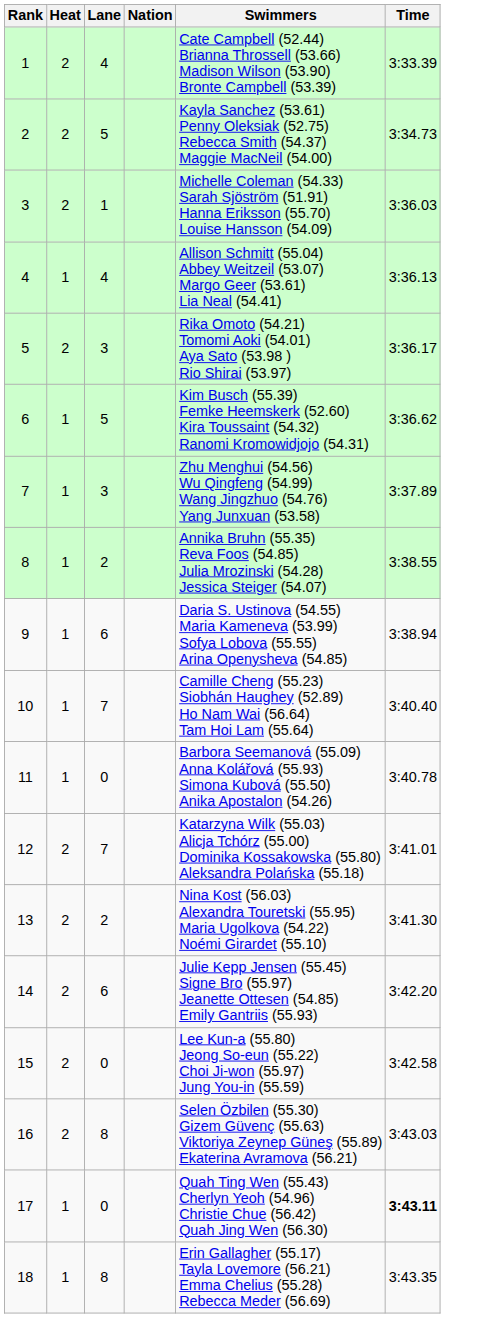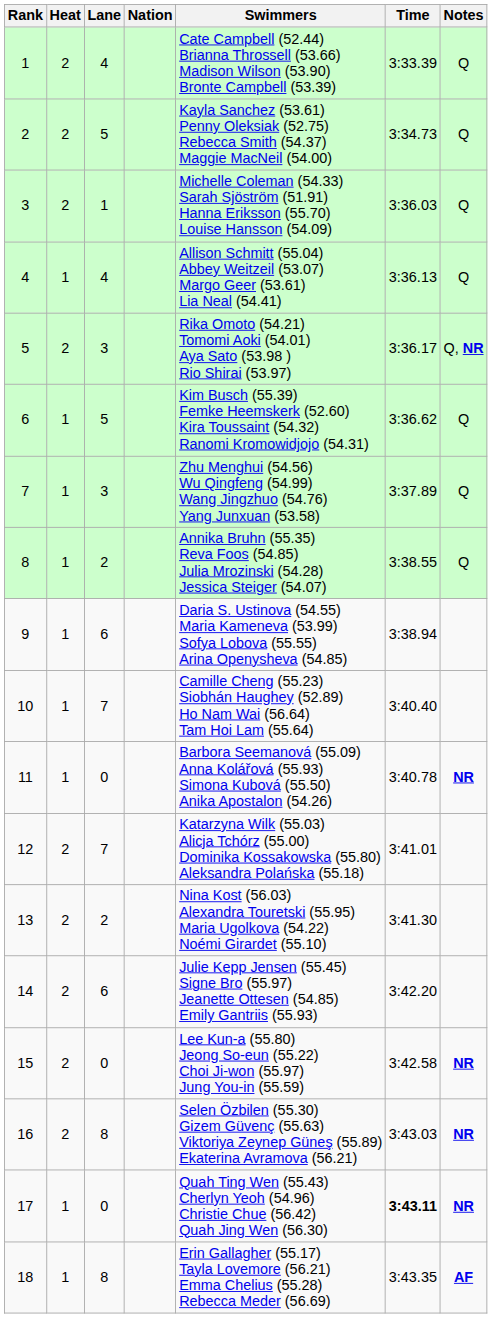 <table class="wikitable sortable" style="text-align:center">
 <tr>
 <th>Rank</th>
 <th>Heat</th>
 <th>Lane</th>
 <th>Nation</th>
 <th>Swimmers</th>
 <th>Time</th>
+<th>Notes</th>
 </tr>
 <tr bgcolor=ccffcc>
 <td>1</td>
 <td>2</td>
 <td>4</td>
 <td align=left></td>
 <td align=left><a href='#'>Cate Campbell</a> (52.44)<br><a href='#'>Brianna Throssell</a> (53.66)<br><a href='#'>Madison Wilson</a> (53.90)<br><a href='#'>Bronte Campbell</a> (53.39)</td>
 <td>3:33.39</td>
+<td>Q</td>
 </tr>
 <tr bgcolor=ccffcc>
 <td>2</td>
 <td>2</td>
 <td>5</td>
 <td align=left></td>
 <td align=left><a href='#'>Kayla Sanchez</a> (53.61)<br><a href='#'>Penny Oleksiak</a> (52.75)<br><a href='#'>Rebecca Smith</a> (54.37)<br><a href='#'>Maggie MacNeil</a> (54.00)</td>
 <td>3:34.73</td>
+<td>Q</td>
 </tr>
 <tr bgcolor=ccffcc>
 <td>3</td>
 <td>2</td>
 <td>1</td>
 <td align=left></td>
 <td align=left><a href='#'>Michelle Coleman</a> (54.33)<br><a href='#'>Sarah Sjöström</a> (51.91)<br><a href='#'>Hanna Eriksson</a> (55.70)<br><a href='#'>Louise Hansson</a> (54.09)</td>
 <td>3:36.03</td>
+<td>Q</td>
 </tr>
 <tr bgcolor=ccffcc>
 <td>4</td>
 <td>1</td>
 <td>4</td>
 <td align=left></td>
 <td align=left><a href='#'>Allison Schmitt</a> (55.04)<br><a href='#'>Abbey Weitzeil</a> (53.07)<br><a href='#'>Margo Geer</a> (53.61)<br><a href='#'>Lia Neal</a> (54.41)</td>
 <td>3:36.13</td>
+<td>Q</td>
 </tr>
 <tr bgcolor=ccffcc>
 <td>5</td>
 <td>2</td>
 <td>3</td>
 <td align=left></td>
 <td align=left><a href='#'>Rika Omoto</a> (54.21)<br><a href='#'>Tomomi Aoki</a> (54.01)<br><a href='#'>Aya Sato</a> (53.98 )<br><a href='#'>Rio Shirai</a> (53.97)</td>
 <td>3:36.17</td>
+<td>Q, <strong><a href='#'>NR</a></strong></td>
 </tr>
 <tr bgcolor=ccffcc>
 <td>6</td>
 <td>1</td>
 <td>5</td>
 <td align=left></td>
 <td align=left><a href='#'>Kim Busch</a> (55.39)<br><a href='#'>Femke Heemskerk</a> (52.60)<br><a href='#'>Kira Toussaint</a> (54.32)<br><a href='#'>Ranomi Kromowidjojo</a> (54.31)</td>
 <td>3:36.62</td>
+<td>Q</td>
 </tr>
 <tr bgcolor=ccffcc>
 <td>7</td>
 <td>1</td>
 <td>3</td>
 <td align=left></td>
 <td align=left><a href='#'>Zhu Menghui</a> (54.56)<br><a href='#'>Wu Qingfeng</a> (54.99)<br><a href='#'>Wang Jingzhuo</a> (54.76)<br><a href='#'>Yang Junxuan</a> (53.58)</td>
 <td>3:37.89</td>
+<td>Q</td>
 </tr>
 <tr bgcolor=ccffcc>
 <td>8</td>
 <td>1</td>
 <td>2</td>
 <td align=left></td>
 <td align=left><a href='#'>Annika Bruhn</a> (55.35)<br><a href='#'>Reva Foos</a> (54.85)<br><a href='#'>Julia Mrozinski</a> (54.28)<br><a href='#'>Jessica Steiger</a> (54.07)</td>
 <td>3:38.55</td>
+<td>Q</td>
 </tr>
 <tr>
 <td>9</td>
 <td>1</td>
 <td>6</td>
 <td align=left></td>
 <td align=left><a href='#'>Daria S. Ustinova</a> (54.55)<br><a href='#'>Maria Kameneva</a> (53.99)<br><a href='#'>Sofya Lobova</a> (55.55)<br><a href='#'>Arina Openysheva</a> (54.85)</td>
 <td>3:38.94</td>
+<td></td>
 </tr>
 <tr>
 <td>10</td>
 <td>1</td>
 <td>7</td>
 <td align=left></td>
 <td align=left><a href='#'>Camille Cheng</a> (55.23)<br><a href='#'>Siobhán Haughey</a> (52.89)<br><a href='#'>Ho Nam Wai</a> (56.64)<br><a href='#'>Tam Hoi Lam</a> (55.64)</td>
 <td>3:40.40</td>
+<td></td>
 </tr>
 <tr>
 <td>11</td>
 <td>1</td>
 <td>0</td>
 <td align=left></td>
 <td align=left><a href='#'>Barbora Seemanová</a> (55.09)<br><a href='#'>Anna Kolářová</a> (55.93)<br><a href='#'>Simona Kubová</a> (55.50)<br><a href='#'>Anika Apostalon</a> (54.26)</td>
 <td>3:40.78</td>
+<td><strong><a href='#'>NR</a></strong></td>
 </tr>
 <tr>
 <td>12</td>
 <td>2</td>
 <td>7</td>
 <td align=left></td>
 <td align=left><a href='#'>Katarzyna Wilk</a> (55.03)<br><a href='#'>Alicja Tchórz</a> (55.00)<br><a href='#'>Dominika Kossakowska</a> (55.80)<br><a href='#'>Aleksandra Polańska</a> (55.18)</td>
 <td>3:41.01</td>
+<td></td>
 </tr>
 <tr>
 <td>13</td>
 <td>2</td>
 <td>2</td>
 <td align=left></td>
 <td align=left><a href='#'>Nina Kost</a> (56.03)<br><a href='#'>Alexandra Touretski</a> (55.95)<br><a href='#'>Maria Ugolkova</a> (54.22)<br><a href='#'>Noémi Girardet</a> (55.10)</td>
 <td>3:41.30</td>
+<td></td>
 </tr>
 <tr>
 <td>14</td>
 <td>2</td>
 <td>6</td>
 <td align=left></td>
 <td align=left><a href='#'>Julie Kepp Jensen</a> (55.45)<br><a href='#'>Signe Bro</a> (55.97)<br><a href='#'>Jeanette Ottesen</a> (54.85)<br><a href='#'>Emily Gantriis</a> (55.93)</td>
 <td>3:42.20</td>
+<td></td>
 </tr>
 <tr>
 <td>15</td>
 <td>2</td>
 <td>0</td>
 <td align=left></td>
 <td align=left><a href='#'>Lee Kun-a</a> (55.80)<br><a href='#'>Jeong So-eun</a> (55.22)<br><a href='#'>Choi Ji-won</a> (55.97)<br><a href='#'>Jung You-in</a> (55.59)</td>
 <td>3:42.58</td>
+<td><strong><a href='#'>NR</a></strong></td>
 </tr>
 <tr>
 <td>16</td>
 <td>2</td>
 <td>8</td>
 <td align=left></td>
 <td align=left><a href='#'>Selen Özbilen</a> (55.30)<br><a href='#'>Gizem Güvenç</a> (55.63)<br><a href='#'>Viktoriya Zeynep Güneş</a> (55.89)<br><a href='#'>Ekaterina Avramova</a> (56.21)</td>
 <td>3:43.03</td>
+<td><strong><a href='#'>NR</a></strong></td>
 </tr>
 <tr>
 <td>17</td>
 <td>1</td>
 <td>0</td>
 <td align=left></td>
 <td align=left><a href='#'>Quah Ting Wen</a> (55.43)<br><a href='#'>Cherlyn Yeoh</a> (54.96)<br><a href='#'>Christie Chue</a> (56.42)<br><a href='#'>Quah Jing Wen</a> (56.30)</td>
 <td><strong>3:43.11</strong></td>
+<td><strong><a href='#'>NR</a></strong></td>
 </tr>
 <tr>
 <td>18</td>
 <td>1</td>
 <td>8</td>
 <td align=left></td>
 <td align=left><a href='#'>Erin Gallagher</a> (55.17) <br><a href='#'>Tayla Lovemore</a> (56.21)<br><a href='#'>Emma Chelius</a> (55.28)<br><a href='#'>Rebecca Meder</a> (56.69)</td>
 <td>3:43.35</td>
+<td><strong><a href='#'>AF</a></strong></td>
 </tr>
 </table>
